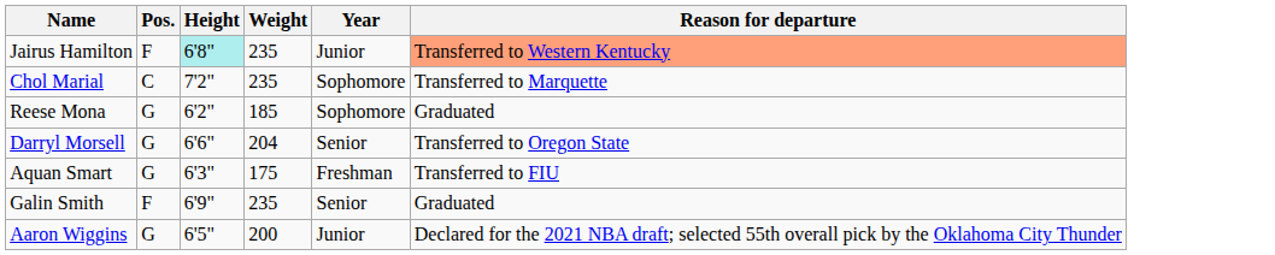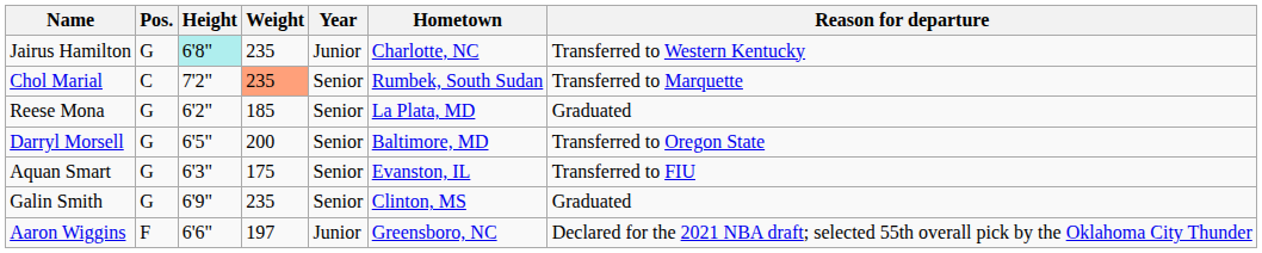 <table class="wikitable sortable" border="1">
 <tr>
 <th>Name</th>
 <th>Pos.</th>
 <th>Height</th>
 <th>Weight</th>
 <th>Year</th>
+<th>Hometown</th>
 <th class="unsortable">Reason for departure</th>
 </tr>
 <tr>
 <td>Jairus Hamilton</td>
-<td>F</td>
+<td>G</td>
 <td style="background: paleturquoise;">6'8"</td>
 <td>235</td>
 <td>Junior</td>
-<td style="background: lightsalmon;">Transferred to <a href='#'>Western Kentucky</a></td>
+<td><a href='#'>Charlotte, NC</a></td>
+<td>Transferred to <a href='#'>Western Kentucky</a></td>
 </tr>
 <tr>
 <td><a href='#'>Chol Marial</a></td>
 <td>C</td>
 <td>7'2"</td>
-<td>235</td>
-<td>Sophomore</td>
+<td style="background: lightsalmon;">235</td>
+<td>Senior</td>
+<td><a href='#'>Rumbek, South Sudan</a></td>
 <td>Transferred to <a href='#'>Marquette</a></td>
 </tr>
 <tr>
 <td>Reese Mona</td>
 <td>G</td>
 <td>6'2"</td>
 <td>185</td>
-<td>Sophomore</td>
+<td>Senior</td>
+<td><a href='#'>La Plata, MD</a></td>
 <td>Graduated</td>
 </tr>
 <tr>
 <td><a href='#'>Darryl Morsell</a></td>
 <td>G</td>
-<td>6'6"</td>
-<td>204</td>
+<td>6'5"</td>
+<td>200</td>
 <td>Senior</td>
+<td><a href='#'>Baltimore, MD</a></td>
 <td>Transferred to <a href='#'>Oregon State</a></td>
 </tr>
 <tr>
 <td>Aquan Smart</td>
 <td>G</td>
 <td>6'3"</td>
 <td>175</td>
-<td>Freshman</td>
+<td>Senior</td>
+<td><a href='#'>Evanston, IL</a></td>
 <td>Transferred to <a href='#'>FIU</a></td>
 </tr>
 <tr>
 <td>Galin Smith</td>
-<td>F</td>
+<td>G</td>
 <td>6'9"</td>
 <td>235</td>
 <td>Senior</td>
+<td><a href='#'>Clinton, MS</a></td>
 <td>Graduated</td>
 </tr>
 <tr>
 <td><a href='#'>Aaron Wiggins</a></td>
-<td>G</td>
-<td>6'5"</td>
-<td>200</td>
+<td>F</td>
+<td>6'6"</td>
+<td>197</td>
 <td>Junior</td>
+<td><a href='#'>Greensboro, NC</a></td>
 <td>Declared for the <a href='#'>2021 NBA draft</a>; selected 55th overall pick by the <a href='#'>Oklahoma City Thunder</a></td>
 </tr>
 </table>
